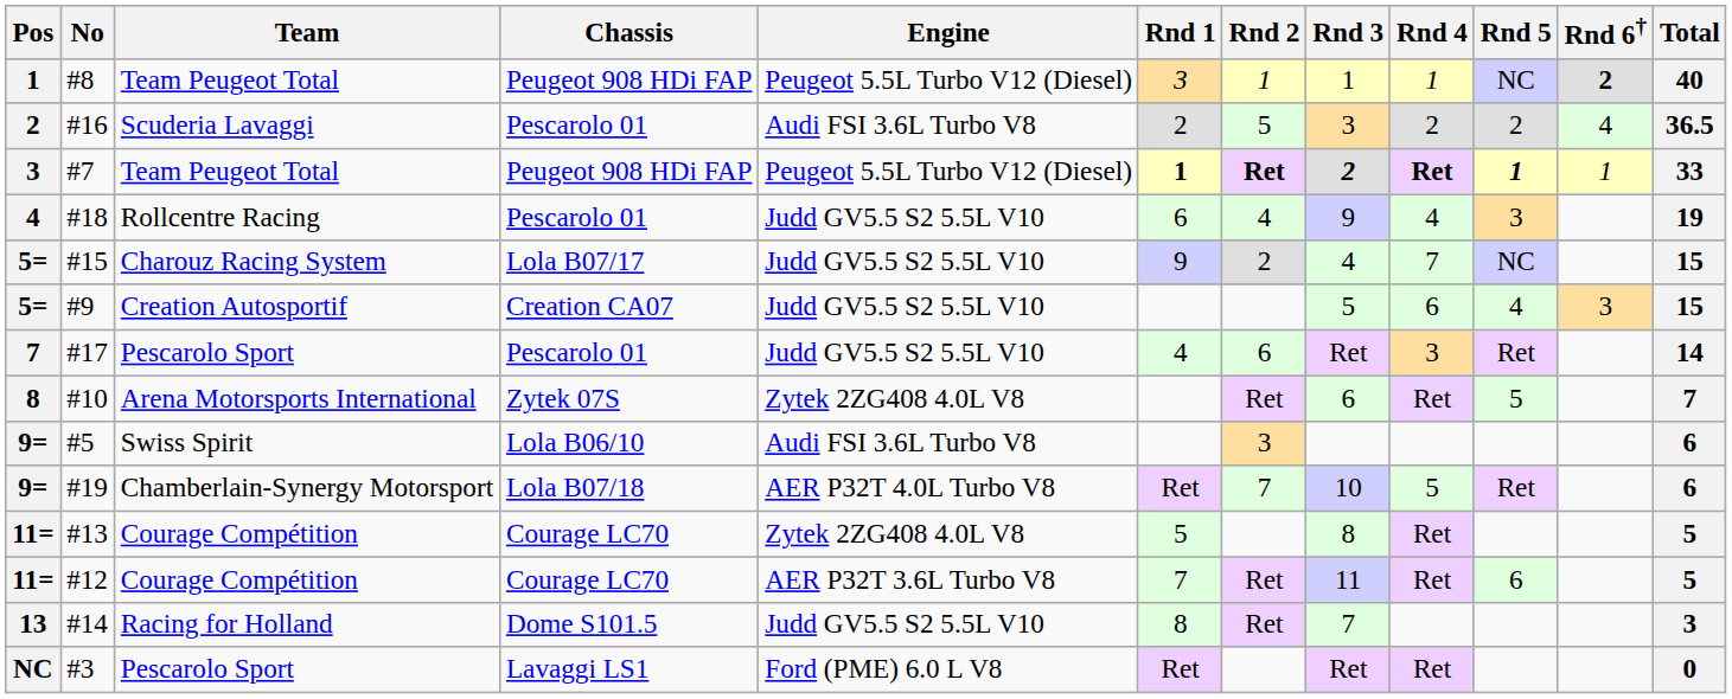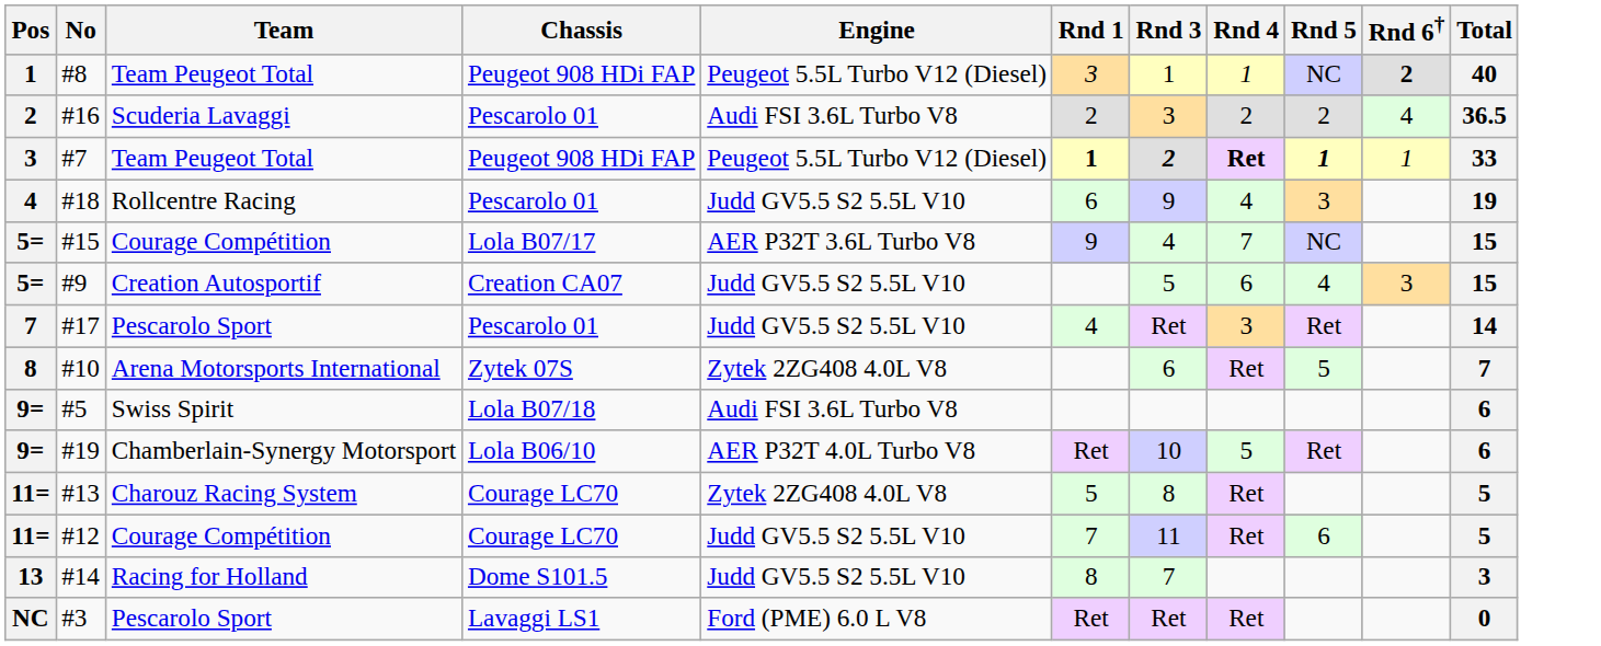 <table class="wikitable" style="font-size: 90%;">
 <tr>
 <th>Pos</th>
 <th>No</th>
 <th>Team</th>
 <th>Chassis</th>
 <th>Engine</th>
 <th>Rnd 1</th>
-<th>Rnd 2</th>
 <th>Rnd 3</th>
 <th>Rnd 4</th>
 <th>Rnd 5</th>
 <th>Rnd 6<sup>†</sup></th>
 <th>Total</th>
 </tr>
 <tr>
 <th>1</th>
 <td>#8</td>
 <td> <a href='#'>Team Peugeot Total</a></td>
 <td><a href='#'>Peugeot 908 HDi FAP</a></td>
 <td><a href='#'>Peugeot</a> 5.5L Turbo V12 (Diesel)</td>
 <td align="center" style="background:#FFDF9F;"><em>3</em></td>
-<td align="center" style="background:#FFFFBF;"><em>1</em></td>
 <td align="center" style="background:#FFFFBF;">1</td>
 <td align="center" style="background:#FFFFBF;"><em>1</em></td>
 <td align="center" style="background:#CFCFFF;">NC</td>
 <td align="center" style="background:#DFDFDF;"><strong>2</strong></td>
 <th align="center">40</th>
 </tr>
 <tr>
 <th>2</th>
 <td>#16</td>
 <td> <a href='#'>Scuderia Lavaggi</a></td>
 <td><a href='#'>Pescarolo 01</a></td>
 <td><a href='#'>Audi</a> FSI 3.6L Turbo V8</td>
 <td align="center" style="background:#DFDFDF;">2</td>
-<td align="center" style="background:#DFFFDF;">5</td>
 <td align="center" style="background:#FFDF9F;">3</td>
 <td align="center" style="background:#DFDFDF;">2</td>
 <td align="center" style="background:#DFDFDF;">2</td>
 <td align="center" style="background:#DFFFDF;">4</td>
 <th align="center">36.5</th>
 </tr>
 <tr>
 <th>3</th>
 <td>#7</td>
 <td> <a href='#'>Team Peugeot Total</a></td>
 <td><a href='#'>Peugeot 908 HDi FAP</a></td>
 <td><a href='#'>Peugeot</a> 5.5L Turbo V12 (Diesel)</td>
 <td align="center" style="background:#FFFFBF;"><strong>1</strong></td>
-<td align="center" style="background:#EFCFFF;"><strong>Ret</strong></td>
 <td align="center" style="background:#DFDFDF;"><strong><em>2</em></strong></td>
 <td align="center" style="background:#EFCFFF;"><strong>Ret</strong></td>
 <td align="center" style="background:#FFFFBF;"><strong><em>1</em></strong></td>
 <td align="center" style="background:#FFFFBF;"><em>1</em></td>
 <th align="center">33</th>
 </tr>
 <tr>
 <th>4</th>
 <td>#18</td>
 <td> Rollcentre Racing</td>
 <td><a href='#'>Pescarolo 01</a></td>
 <td><a href='#'>Judd</a> GV5.5 S2 5.5L V10</td>
 <td align="center" style="background:#DFFFDF;">6</td>
-<td align="center" style="background:#DFFFDF;">4</td>
 <td align="center" style="background:#CFCFFF;">9</td>
 <td align="center" style="background:#DFFFDF;">4</td>
 <td align="center" style="background:#FFDF9F;">3</td>
 <td></td>
 <th align="center">19</th>
 </tr>
 <tr>
 <th>5=</th>
 <td>#15</td>
-<td> <a href='#'>Charouz Racing System</a></td>
+<td> <a href='#'>Courage Compétition</a></td>
 <td><a href='#'>Lola B07/17</a></td>
-<td><a href='#'>Judd</a> GV5.5 S2 5.5L V10</td>
+<td><a href='#'>AER</a> P32T 3.6L Turbo V8</td>
 <td align="center" style="background:#CFCFFF;">9</td>
-<td align="center" style="background:#DFDFDF;">2</td>
 <td align="center" style="background:#DFFFDF;">4</td>
 <td align="center" style="background:#DFFFDF;">7</td>
 <td align="center" style="background:#CFCFFF;">NC</td>
 <td></td>
 <th align="center">15</th>
 </tr>
 <tr>
 <th>5=</th>
 <td>#9</td>
 <td> <a href='#'>Creation Autosportif</a></td>
 <td><a href='#'>Creation CA07</a></td>
 <td><a href='#'>Judd</a> GV5.5 S2 5.5L V10</td>
-<td></td>
 <td></td>
 <td align="center" style="background:#DFFFDF;">5</td>
 <td align="center" style="background:#DFFFDF;">6</td>
 <td align="center" style="background:#DFFFDF;">4</td>
 <td align="center" style="background:#FFDF9F;">3</td>
 <th align="center">15</th>
 </tr>
 <tr>
 <th>7</th>
 <td>#17</td>
 <td> <a href='#'>Pescarolo Sport</a></td>
 <td><a href='#'>Pescarolo 01</a></td>
 <td><a href='#'>Judd</a> GV5.5 S2 5.5L V10</td>
 <td align="center" style="background:#DFFFDF;">4</td>
-<td align="center" style="background:#DFFFDF;">6</td>
 <td align="center" style="background:#EFCFFF;">Ret</td>
 <td align="center" style="background:#FFDF9F;">3</td>
 <td align="center" style="background:#EFCFFF;">Ret</td>
 <td></td>
 <th align="center">14</th>
 </tr>
 <tr>
 <th>8</th>
 <td>#10</td>
 <td> <a href='#'>Arena Motorsports International</a></td>
 <td><a href='#'>Zytek 07S</a></td>
 <td><a href='#'>Zytek</a> 2ZG408 4.0L V8</td>
 <td></td>
-<td align="center" style="background:#EFCFFF;">Ret</td>
 <td align="center" style="background:#DFFFDF;">6</td>
 <td align="center" style="background:#EFCFFF;">Ret</td>
 <td align="center" style="background:#DFFFDF;">5</td>
 <td></td>
 <th align="center">7</th>
 </tr>
 <tr>
 <th>9=</th>
 <td>#5</td>
 <td> Swiss Spirit</td>
-<td><a href='#'>Lola B06/10</a></td>
+<td><a href='#'>Lola B07/18</a></td>
 <td><a href='#'>Audi</a> FSI 3.6L Turbo V8</td>
 <td></td>
-<td align="center" style="background:#FFDF9F;">3</td>
 <td></td>
 <td></td>
 <td></td>
 <td></td>
 <th align="center">6</th>
 </tr>
 <tr>
 <th>9=</th>
 <td>#19</td>
 <td> Chamberlain-Synergy Motorsport</td>
-<td><a href='#'>Lola B07/18</a></td>
+<td><a href='#'>Lola B06/10</a></td>
 <td><a href='#'>AER</a> P32T 4.0L Turbo V8</td>
 <td align="center" style="background:#EFCFFF;">Ret</td>
-<td align="center" style="background:#DFFFDF;">7</td>
 <td align="center" style="background:#CFCFFF;">10</td>
 <td align="center" style="background:#DFFFDF;">5</td>
 <td align="center" style="background:#EFCFFF;">Ret</td>
 <td></td>
 <th align="center">6</th>
 </tr>
 <tr>
 <th>11=</th>
 <td>#13</td>
-<td> <a href='#'>Courage Compétition</a></td>
+<td> <a href='#'>Charouz Racing System</a></td>
 <td><a href='#'>Courage LC70</a></td>
 <td><a href='#'>Zytek</a> 2ZG408 4.0L V8</td>
 <td align="center" style="background:#DFFFDF;">5</td>
-<td></td>
 <td align="center" style="background:#DFFFDF;">8</td>
 <td align="center" style="background:#EFCFFF;">Ret</td>
 <td></td>
 <td></td>
 <th align="center">5</th>
 </tr>
 <tr>
 <th>11=</th>
 <td>#12</td>
 <td> <a href='#'>Courage Compétition</a></td>
 <td><a href='#'>Courage LC70</a></td>
-<td><a href='#'>AER</a> P32T 3.6L Turbo V8</td>
+<td><a href='#'>Judd</a> GV5.5 S2 5.5L V10</td>
 <td align="center" style="background:#DFFFDF;">7</td>
-<td align="center" style="background:#EFCFFF;">Ret</td>
 <td align="center" style="background:#CFCFFF;">11</td>
 <td align="center" style="background:#EFCFFF;">Ret</td>
 <td align="center" style="background:#DFFFDF;">6</td>
 <td></td>
 <th align="center">5</th>
 </tr>
 <tr>
 <th>13</th>
 <td>#14</td>
 <td> <a href='#'>Racing for Holland</a></td>
 <td><a href='#'>Dome S101.5</a></td>
 <td><a href='#'>Judd</a> GV5.5 S2 5.5L V10</td>
 <td align="center" style="background:#DFFFDF;">8</td>
-<td align="center" style="background:#EFCFFF;">Ret</td>
 <td align="center" style="background:#DFFFDF;">7</td>
 <td></td>
 <td></td>
 <td></td>
 <th align="center">3</th>
 </tr>
 <tr>
 <th>NC</th>
 <td>#3</td>
 <td> <a href='#'>Pescarolo Sport</a></td>
 <td><a href='#'>Lavaggi LS1</a></td>
 <td><a href='#'>Ford</a> (PME) 6.0 L V8</td>
 <td align="center" style="background:#EFCFFF;">Ret</td>
-<td></td>
 <td align="center" style="background:#EFCFFF;">Ret</td>
 <td align="center" style="background:#EFCFFF;">Ret</td>
 <td></td>
 <td></td>
 <th>0</th>
 </tr>
 </table>
